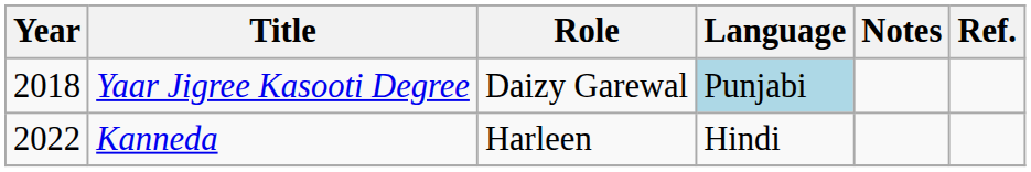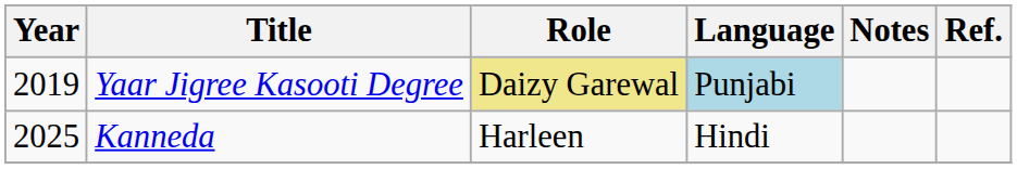 <table class="wikitable sortable plainrowheaders">
 <tr>
 <th>Year</th>
 <th>Title</th>
 <th>Role</th>
 <th>Language</th>
 <th class=unsortable>Notes</th>
 <th class=unsortable>Ref.</th>
 </tr>
 <tr>
-<td>2018</td>
+<td>2019</td>
 <td><em><a href='#'>Yaar Jigree Kasooti Degree</a></em></td>
-<td>Daizy Garewal</td>
+<td style="background: khaki;">Daizy Garewal</td>
 <td style="background: lightblue;">Punjabi</td>
 <td></td>
 <td></td>
 </tr>
 <tr>
-<td>2022</td>
+<td>2025</td>
 <td><em><a href='#'>Kanneda</a></em></td>
 <td>Harleen</td>
 <td>Hindi</td>
 <td></td>
 <td></td>
 </tr>
 <tr>
 </tr>
 </table>
